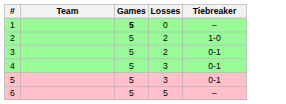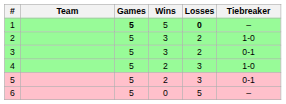 <table class=wikitable style="text-align:center; font-size:90%">
 <tr>
 <th width=20>#</th>
 <th width=150>Team</th>
 <th width=50>Games</th>
+<th width=50>Wins</th>
 <th width=50>Losses</th>
 <th width=100>Tiebreaker</th>
 </tr>
 <tr bgcolor=#98fb98>
 <td>1</td>
 <td align=left></td>
 <td><strong>5</strong></td>
-<td>0</td>
+<td>5</td>
+<td><strong>0</strong></td>
 <td>–</td>
 </tr>
 <tr bgcolor=#98fb98>
 <td>2</td>
 <td align=left></td>
 <td>5</td>
+<td>3</td>
 <td>2</td>
 <td>1-0</td>
 </tr>
 <tr bgcolor=#98fb98>
 <td>3</td>
 <td align=left></td>
 <td>5</td>
+<td>3</td>
 <td>2</td>
 <td>0-1</td>
 </tr>
 <tr bgcolor=#98fb98>
 <td>4</td>
 <td align=left></td>
 <td>5</td>
+<td>2</td>
 <td>3</td>
-<td>0-1</td>
+<td>1-0</td>
 </tr>
 <tr bgcolor=pink>
 <td>5</td>
 <td align=left></td>
 <td>5</td>
+<td>2</td>
 <td>3</td>
 <td>0-1</td>
 </tr>
 <tr bgcolor=pink>
 <td>6</td>
 <td align=left></td>
 <td>5</td>
+<td>0</td>
 <td>5</td>
 <td>–</td>
 </tr>
 </table>
